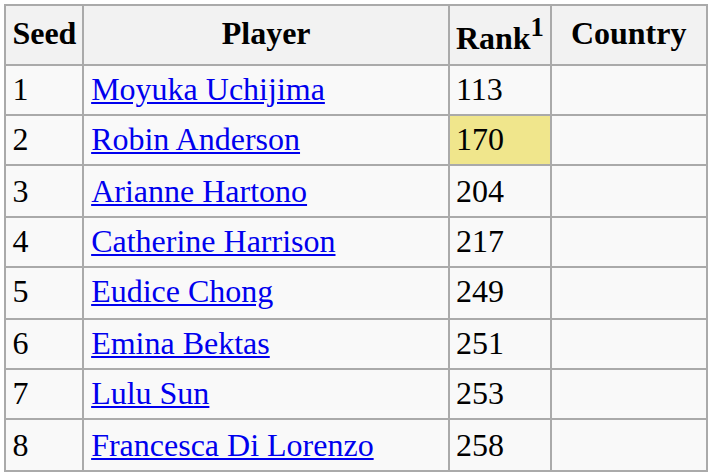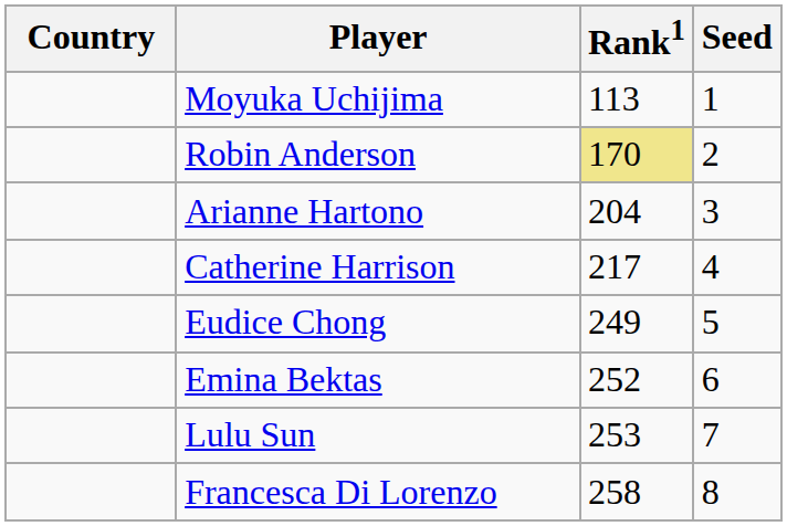 <table class="sortable wikitable">
 <tr>
-<th>Seed</th>
+<th width="70">Country</th>
 <th width="175">Player</th>
 <th>Rank<sup>1</sup></th>
-<th width="70">Country</th>
+<th>Seed</th>
 </tr>
 <tr>
-<td>1</td>
+<td></td>
 <td><a href='#'>Moyuka Uchijima</a></td>
 <td>113</td>
-<td></td>
+<td>1</td>
 </tr>
 <tr>
-<td>2</td>
+<td></td>
 <td><a href='#'>Robin Anderson</a></td>
 <td style="background: khaki;">170</td>
-<td></td>
+<td>2</td>
 </tr>
 <tr>
-<td>3</td>
+<td></td>
 <td><a href='#'>Arianne Hartono</a></td>
 <td>204</td>
-<td></td>
+<td>3</td>
 </tr>
 <tr>
-<td>4</td>
+<td></td>
 <td><a href='#'>Catherine Harrison</a></td>
 <td>217</td>
-<td></td>
+<td>4</td>
 </tr>
 <tr>
-<td>5</td>
+<td></td>
 <td><a href='#'>Eudice Chong</a></td>
 <td>249</td>
-<td></td>
+<td>5</td>
 </tr>
 <tr>
+<td></td>
+<td><a href='#'>Emina Bektas</a></td>
+<td>252</td>
 <td>6</td>
-<td><a href='#'>Emina Bektas</a></td>
-<td>251</td>
-<td></td>
 </tr>
 <tr>
-<td>7</td>
+<td></td>
 <td><a href='#'>Lulu Sun</a></td>
 <td>253</td>
-<td></td>
+<td>7</td>
 </tr>
 <tr>
-<td>8</td>
+<td></td>
 <td><a href='#'>Francesca Di Lorenzo</a></td>
 <td>258</td>
-<td></td>
+<td>8</td>
 </tr>
 </table>
